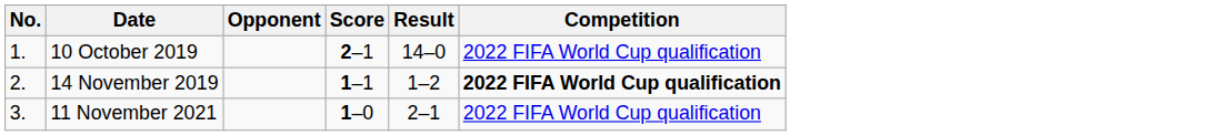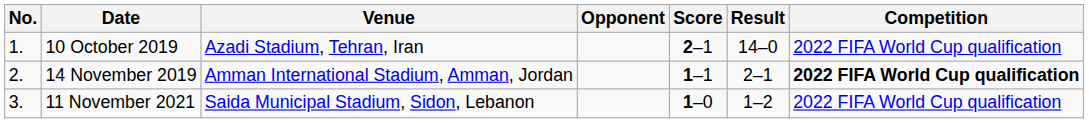 <table class="wikitable">
 <tr>
 <th>No.</th>
 <th>Date</th>
+<th>Venue</th>
 <th>Opponent</th>
 <th>Score</th>
 <th>Result</th>
 <th>Competition</th>
 </tr>
 <tr>
 <td>1.</td>
 <td>10 October 2019</td>
+<td><a href='#'>Azadi Stadium</a>, <a href='#'>Tehran</a>, Iran</td>
 <td></td>
 <td align=center><strong>2</strong>–1</td>
 <td align=center>14–0</td>
 <td><a href='#'>2022 FIFA World Cup qualification</a></td>
 </tr>
 <tr>
 <td>2.</td>
 <td>14 November 2019</td>
+<td><a href='#'>Amman International Stadium</a>, <a href='#'>Amman</a>, Jordan</td>
 <td></td>
 <td align=center><strong>1</strong>–1</td>
-<td align=center>1–2</td>
+<td align=center>2–1</td>
 <td 2022 FIFA World Cup qualification - AFC second round><strong>2022 FIFA World Cup qualification</strong></td>
 </tr>
 <tr>
 <td>3.</td>
 <td>11 November 2021</td>
+<td><a href='#'>Saida Municipal Stadium</a>, <a href='#'>Sidon</a>, Lebanon</td>
 <td></td>
 <td align=center><strong>1</strong>–0</td>
-<td align=center>2–1</td>
+<td align=center>1–2</td>
 <td><a href='#'>2022 FIFA World Cup qualification</a></td>
 </tr>
 </table>
